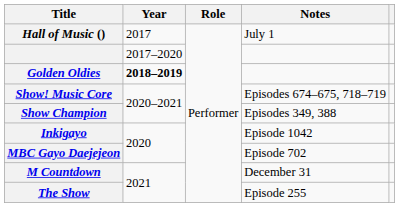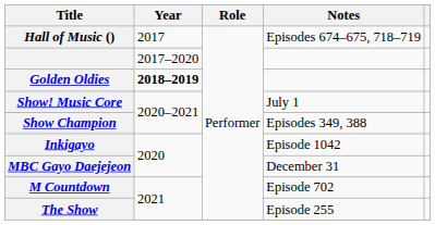 <table class="wikitable sortable plainrowheaders">
 <tr>
 <th scope="col">Title</th>
 <th scope="col">Year</th>
 <th scope="col">Role</th>
 <th scope="col" class="unsortable">Notes</th>
 <th class="unsortable"></th>
 </tr>
 <tr>
 <th scope="row"><em>Hall of Music</em> ()</th>
 <td>2017</td>
 <td rowspan="9">Performer</td>
-<td>July 1</td>
+<td>Episodes 674–675, 718–719</td>
 <td style="text-align:center;"></td>
 </tr>
 <tr>
 <th scope="row"><em></em></th>
 <td>2017–2020</td>
 <td></td>
 <td style="text-align:center;"></td>
 </tr>
 <tr>
 <th scope="row"><em><a href='#'>Golden Oldies</a></em></th>
 <td><strong>2018–2019</strong></td>
 <td></td>
 <td style="text-align:center;"></td>
 </tr>
 <tr>
 <th scope="row"><em><a href='#'>Show! Music Core</a></em></th>
 <td rowspan="2">2020–2021</td>
-<td>Episodes 674–675, 718–719</td>
+<td>July 1</td>
 <td style="text-align:center;"></td>
 </tr>
 <tr>
 <th scope="row"><em><a href='#'>Show Champion</a></em></th>
 <td>Episodes 349, 388</td>
 <td style="text-align:center;"></td>
 </tr>
 <tr>
 <th scope="row"><em><a href='#'>Inkigayo</a></em></th>
 <td rowspan="2">2020</td>
 <td>Episode 1042</td>
 <td style="text-align:center;"></td>
 </tr>
 <tr>
 <th scope="row"><em><a href='#'>MBC Gayo Daejejeon</a></em></th>
-<td>Episode 702</td>
+<td>December 31</td>
 <td style="text-align:center;"></td>
 </tr>
 <tr>
 <th scope="row"><em><a href='#'>M Countdown</a></em></th>
 <td rowspan="2">2021</td>
-<td>December 31</td>
+<td>Episode 702</td>
 <td style="text-align:center;"></td>
 </tr>
 <tr>
 <th scope="row"><em><a href='#'>The Show</a></em></th>
 <td>Episode 255</td>
 <td style="text-align:center;"></td>
 </tr>
 </table>
